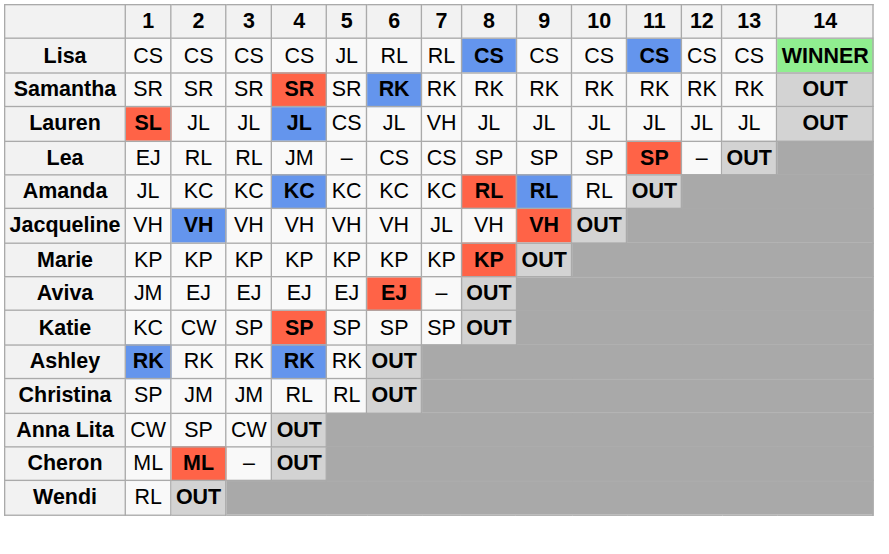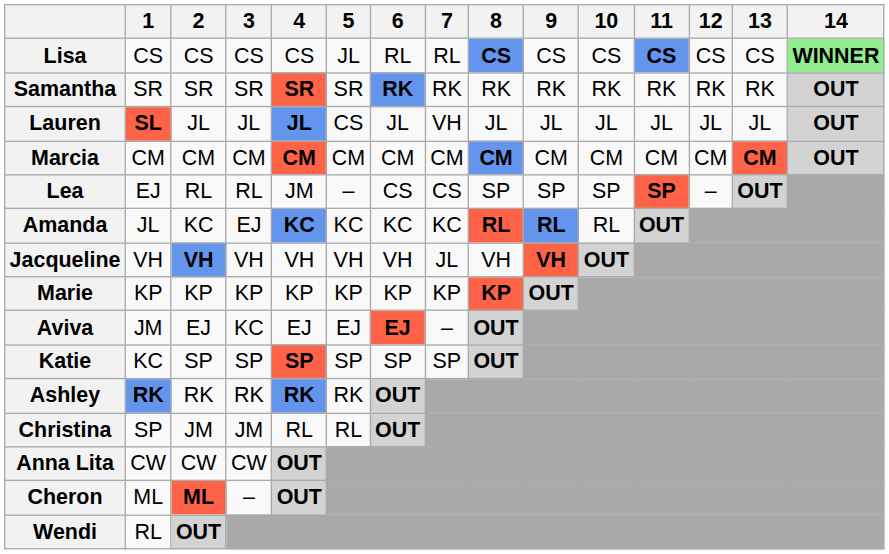 <table class="wikitable" style="text-align:center">
 <tr>
 <th></th>
 <th>1</th>
 <th>2</th>
 <th>3</th>
 <th>4</th>
 <th>5</th>
 <th>6</th>
 <th>7</th>
 <th>8</th>
 <th>9</th>
 <th>10</th>
 <th>11</th>
 <th>12</th>
 <th>13 </th>
 <th>14</th>
 </tr>
 <tr>
 <th>Lisa</th>
 <td>CS</td>
 <td>CS</td>
 <td>CS</td>
 <td>CS</td>
 <td>JL</td>
 <td>RL</td>
 <td>RL</td>
 <td style="background:cornflowerblue;"><strong>CS</strong></td>
 <td>CS</td>
 <td>CS</td>
 <td style="background:cornflowerblue;"><strong>CS</strong></td>
 <td>CS</td>
 <td>CS</td>
 <td style="background:lightgreen;"><strong>WINNER</strong></td>
 </tr>
 <tr>
 <th>Samantha</th>
 <td>SR</td>
 <td>SR</td>
 <td>SR</td>
 <td style="background:tomato;"><strong>SR</strong></td>
 <td>SR</td>
 <td style="background:cornflowerblue;"><strong>RK</strong></td>
 <td>RK</td>
 <td>RK</td>
 <td>RK</td>
 <td>RK</td>
 <td>RK</td>
 <td>RK</td>
 <td>RK</td>
 <td style="background:lightgray;"><strong>OUT</strong></td>
 </tr>
 <tr>
 <th>Lauren</th>
 <td style="background:tomato;"><strong>SL</strong></td>
 <td>JL</td>
 <td>JL</td>
 <td style="background:cornflowerblue;"><strong>JL</strong></td>
 <td>CS</td>
 <td>JL</td>
 <td>VH</td>
 <td>JL</td>
 <td>JL</td>
 <td>JL</td>
 <td>JL</td>
 <td>JL</td>
 <td>JL</td>
 <td style="background:lightgray;"><strong>OUT</strong></td>
 </tr>
 <tr>
+<th>Marcia</th>
+<td>CM</td>
+<td>CM</td>
+<td>CM</td>
+<td style="background:tomato;"><strong>CM</strong></td>
+<td>CM</td>
+<td>CM</td>
+<td>CM</td>
+<td style="background:cornflowerblue;"><strong>CM</strong></td>
+<td>CM</td>
+<td>CM</td>
+<td>CM</td>
+<td>CM</td>
+<td style="background:tomato;"><strong>CM</strong></td>
+<td style="background:lightgray;"><strong>OUT</strong></td>
+</tr>
+<tr>
 <th>Lea</th>
 <td>EJ</td>
 <td>RL</td>
 <td>RL</td>
 <td>JM</td>
 <td>–</td>
 <td>CS</td>
 <td>CS</td>
 <td>SP</td>
 <td>SP</td>
 <td>SP</td>
 <td style="background:tomato;"><strong>SP</strong></td>
 <td>–</td>
 <td style="background:lightgray;"><strong>OUT</strong></td>
 <td colspan=1 style="background:darkgray;"></td>
 </tr>
 <tr>
 <th>Amanda</th>
 <td>JL</td>
 <td>KC</td>
-<td>KC</td>
+<td>EJ</td>
 <td style="background:cornflowerblue;"><strong>KC</strong></td>
 <td>KC</td>
 <td>KC</td>
 <td>KC</td>
 <td style="background:tomato;"><strong>RL</strong></td>
 <td style="background:cornflowerblue;"><strong>RL</strong></td>
 <td>RL</td>
 <td style="background:lightgray;"><strong>OUT</strong></td>
 <td colspan=3 style="background:darkgray;"></td>
 </tr>
 <tr>
 <th>Jacqueline</th>
 <td>VH</td>
 <td style="background:cornflowerblue;"><strong>VH</strong></td>
 <td>VH</td>
 <td>VH</td>
 <td>VH</td>
 <td>VH</td>
 <td>JL</td>
 <td>VH</td>
 <td style="background:tomato;"><strong>VH</strong></td>
 <td style="background:lightgray;"><strong>OUT</strong></td>
 <td colspan=4 style="background:darkgray;"></td>
 </tr>
 <tr>
 <th>Marie</th>
 <td>KP</td>
 <td>KP</td>
 <td>KP</td>
 <td>KP</td>
 <td>KP</td>
 <td>KP</td>
 <td>KP</td>
 <td style="background:tomato;"><strong>KP</strong></td>
 <td style="background:lightgray;"><strong>OUT</strong></td>
 <td colspan=5 style="background:darkgray;"></td>
 </tr>
 <tr>
 <th>Aviva</th>
 <td>JM</td>
 <td>EJ</td>
-<td>EJ</td>
+<td>KC</td>
 <td>EJ</td>
 <td>EJ</td>
 <td style="background:tomato;"><strong>EJ</strong></td>
 <td>–</td>
 <td style="background:lightgray;"><strong>OUT</strong></td>
 <td colspan=6 style="background:darkgray;"></td>
 </tr>
 <tr>
 <th>Katie</th>
 <td>KC</td>
-<td>CW</td>
+<td>SP</td>
 <td>SP</td>
 <td style="background:tomato;"><strong>SP</strong></td>
 <td>SP</td>
 <td>SP</td>
 <td>SP</td>
 <td style="background:lightgray;"><strong>OUT</strong></td>
 <td colspan=6 style="background:darkgray;"></td>
 </tr>
 <tr>
 <th>Ashley</th>
 <td style="background:cornflowerblue;"><strong>RK</strong></td>
 <td>RK</td>
 <td>RK</td>
 <td style="background:cornflowerblue;"><strong>RK</strong></td>
 <td>RK</td>
 <td style="background:lightgray;"><strong>OUT</strong></td>
 <td colspan=8 style="background:darkgray;"></td>
 </tr>
 <tr>
 <th>Christina</th>
 <td>SP</td>
 <td>JM</td>
 <td>JM</td>
 <td>RL</td>
 <td>RL</td>
 <td style="background:lightgray;"><strong>OUT</strong></td>
 <td colspan=8 style="background:darkgray;"></td>
 </tr>
 <tr>
 <th>Anna Lita</th>
 <td>CW</td>
-<td>SP</td>
+<td>CW</td>
 <td>CW</td>
 <td style="background:lightgray;"><strong>OUT</strong></td>
 <td colspan=10 style="background:darkgray;"></td>
 </tr>
 <tr>
 <th>Cheron</th>
 <td>ML</td>
 <td style="background:tomato;"><strong>ML</strong></td>
 <td>–</td>
 <td style="background:lightgray;"><strong>OUT</strong></td>
 <td colspan=10 style="background:darkgray;"></td>
 </tr>
 <tr>
 <th>Wendi</th>
 <td>RL</td>
 <td style="background:lightgray;"><strong>OUT</strong></td>
 <td colspan=12 style="background:darkgray;"></td>
 </tr>
 </table>
